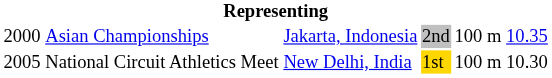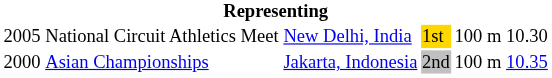 <table>
 <tr>
 <th colspan="6">Representing </th>
+</tr>
+<tr>
+<td>2005</td>
+<td>National Circuit Athletics Meet</td>
+<td><a href='#'>New Delhi, India</a></td>
+<td bgcolor="gold">1st</td>
+<td>100 m</td>
+<td>10.30</td>
 </tr>
 <tr>
 <td>2000</td>
 <td><a href='#'>Asian Championships</a></td>
 <td><a href='#'>Jakarta, Indonesia</a></td>
 <td bgcolor="silver">2nd</td>
 <td>100 m</td>
 <td><a href='#'>10.35</a></td>
 </tr>
-<tr>
-<td>2005</td>
-<td>National Circuit Athletics Meet</td>
-<td><a href='#'>New Delhi, India</a></td>
-<td bgcolor="gold">1st</td>
-<td>100 m</td>
-<td>10.30</td>
-</tr>
 </table>
